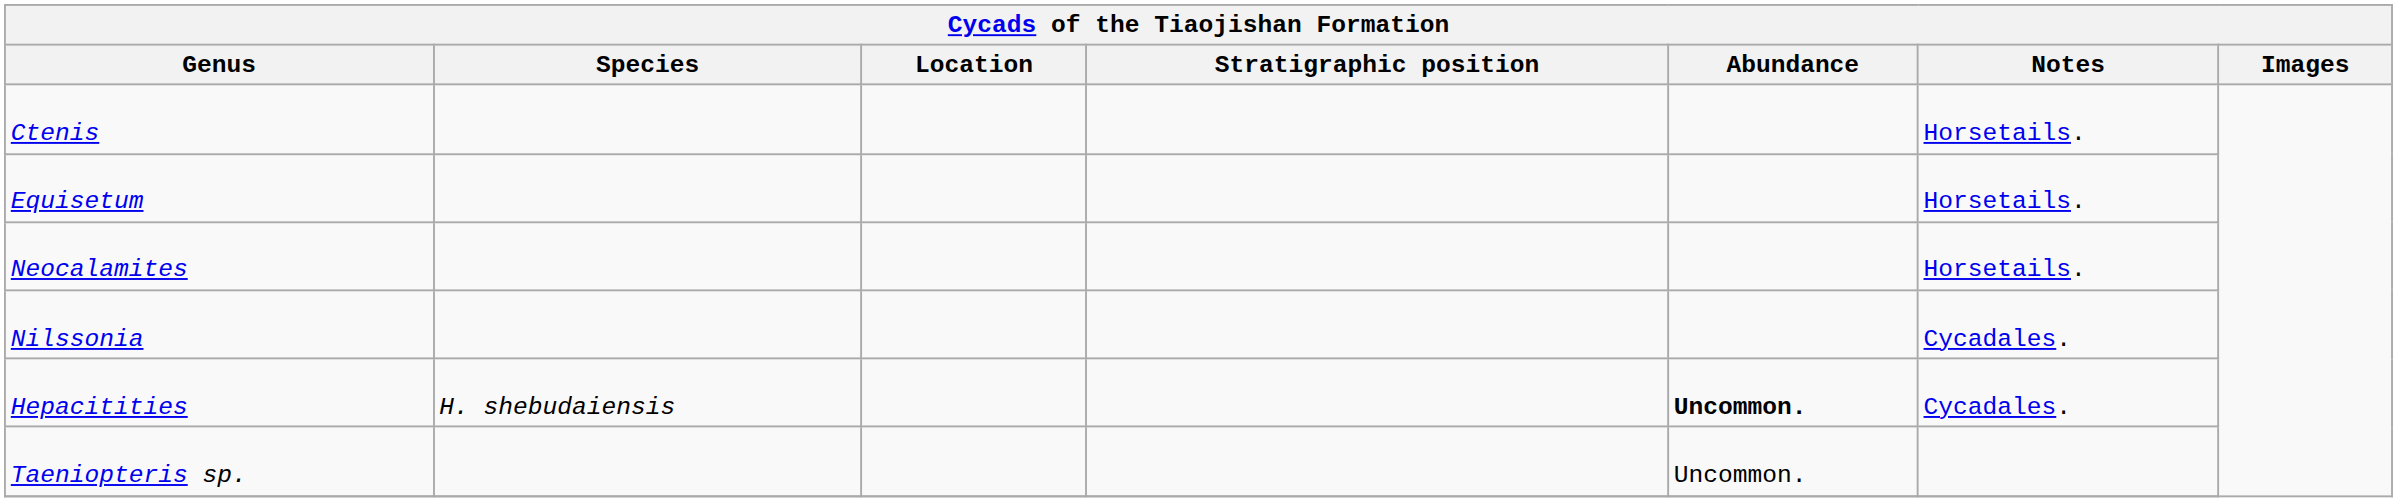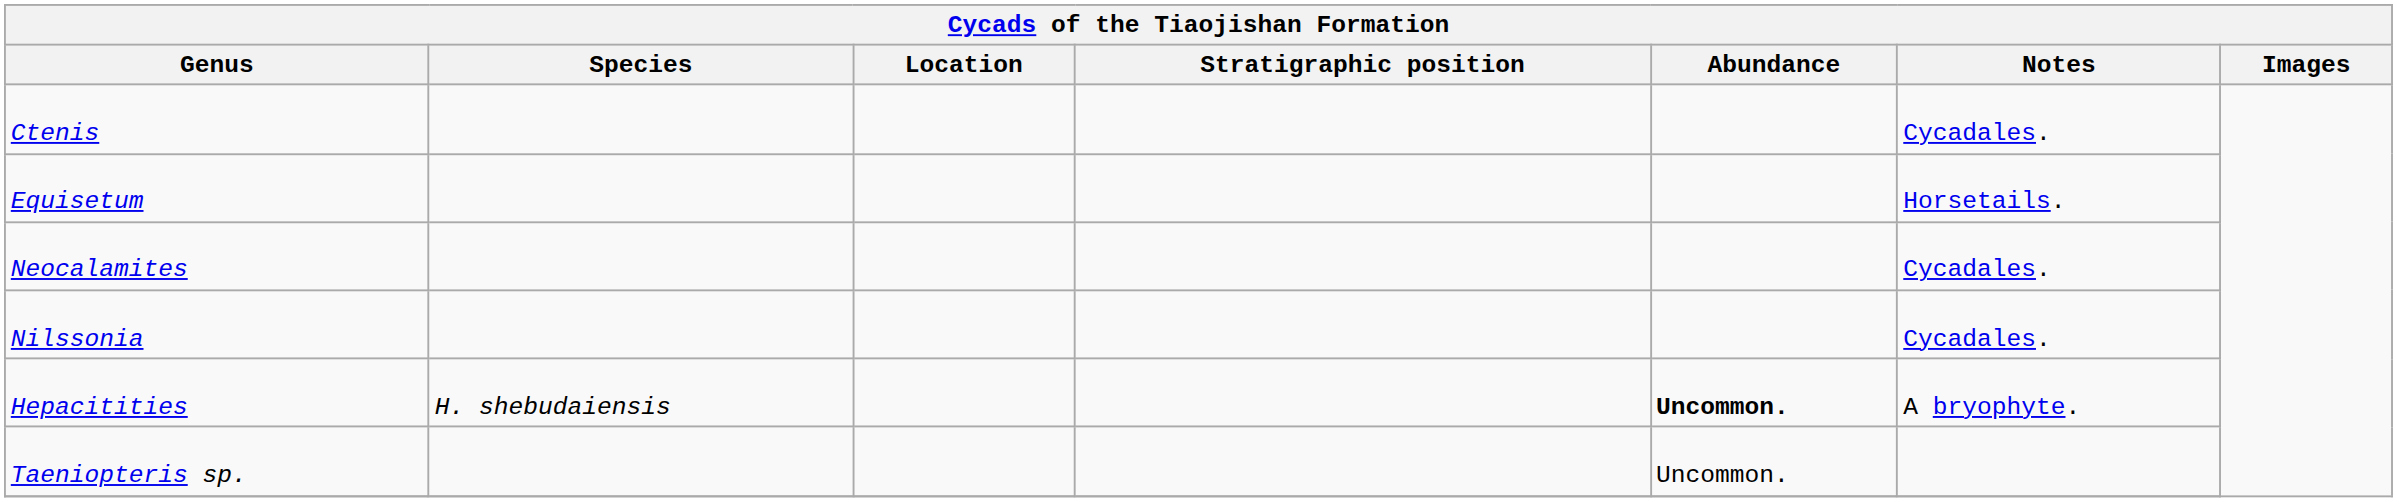 <table class="wikitable" align="center" width="100%">
 <tr>
 <th colspan="7" align="center"><strong><a href='#'>Cycads</a> of the Tiaojishan Formation</strong></th>
 </tr>
 <tr>
 <th>Genus</th>
 <th>Species</th>
 <th>Location</th>
 <th>Stratigraphic position</th>
 <th>Abundance</th>
 <th>Notes</th>
 <th>Images</th>
 </tr>
 <tr>
 <td><br><em><a href='#'>Ctenis</a></em></td>
 <td></td>
 <td></td>
 <td></td>
 <td></td>
-<td><br><a href='#'>Horsetails</a>.</td>
+<td><br><a href='#'>Cycadales</a>.</td>
 </tr>
 <tr>
 <td><br><em><a href='#'>Equisetum</a></em></td>
 <td></td>
 <td></td>
 <td></td>
 <td></td>
 <td><br><a href='#'>Horsetails</a>.</td>
 </tr>
 <tr>
 <td><br><em><a href='#'>Neocalamites</a></em></td>
 <td></td>
 <td></td>
 <td></td>
 <td></td>
-<td><br><a href='#'>Horsetails</a>.</td>
+<td><br><a href='#'>Cycadales</a>.</td>
 </tr>
 <tr>
 <td><br><em><a href='#'>Nilssonia</a></em></td>
 <td></td>
 <td></td>
 <td></td>
 <td></td>
 <td><br><a href='#'>Cycadales</a>.</td>
 </tr>
 <tr>
 <td><br><em><a href='#'>Hepacitities</a></em></td>
 <td><br><em>H. shebudaiensis</em></td>
 <td></td>
 <td></td>
 <td><strong><br>Uncommon.</strong></td>
-<td><br><a href='#'>Cycadales</a>.</td>
+<td><br>A <a href='#'>bryophyte</a>.</td>
 </tr>
 <tr>
 <td><br><em><a href='#'>Taeniopteris</a> sp.</em></td>
 <td></td>
 <td></td>
 <td></td>
 <td><br>Uncommon.</td>
 <td></td>
 </tr>
 <tr>
 </tr>
 </table>
